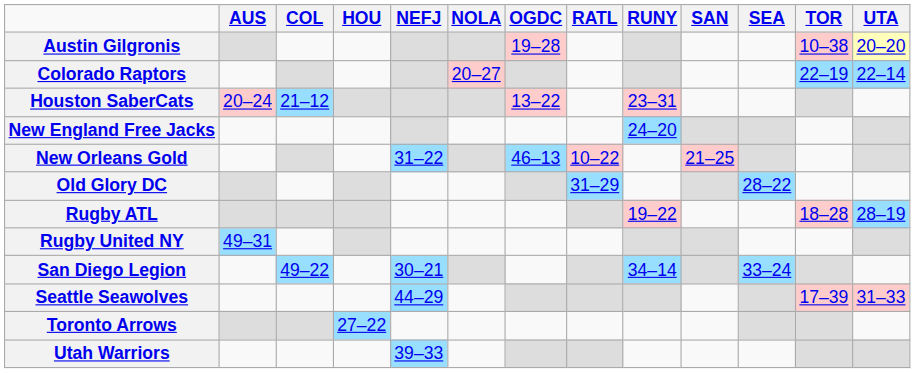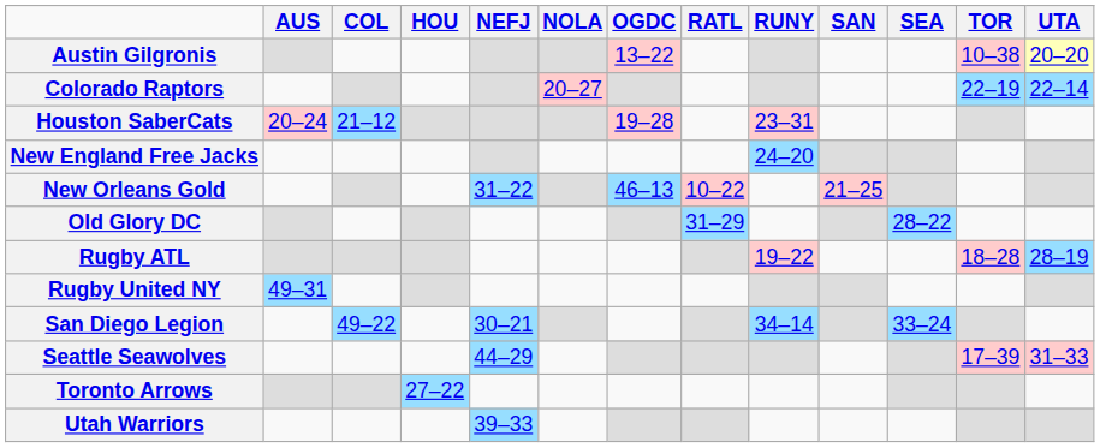 <table class="wikitable" style="font-size: 100%; text-align: center;">
 <tr>
 <td></td>
 <th><a href='#'>AUS</a></th>
 <th><a href='#'>COL</a></th>
 <th><a href='#'>HOU</a></th>
 <th><a href='#'>NEFJ</a></th>
 <th><a href='#'>NOLA</a></th>
 <th><a href='#'>OGDC</a></th>
 <th><a href='#'>RATL</a></th>
 <th><a href='#'>RUNY</a></th>
 <th><a href='#'>SAN</a></th>
 <th><a href='#'>SEA</a></th>
 <th><a href='#'>TOR</a></th>
 <th><a href='#'>UTA</a></th>
 </tr>
 <tr>
 <th><a href='#'>Austin Gilgronis</a></th>
 <td style="background:#DDDDDD;"></td>
 <td style="background:;"></td>
 <td style="background:;"></td>
 <td style="background:#DDDDDD;"></td>
 <td style="background:#DDDDDD;"></td>
-<td style="background:#ffcccc;"><a href='#'>19–28</a></td>
+<td style="background:#ffcccc;"><a href='#'>13–22</a></td>
 <td style="background:;"></td>
 <td style="background:#DDDDDD;"></td>
 <td style="background:;"></td>
 <td style="background:;"></td>
 <td style="background:#ffcccc;"><a href='#'>10–38</a></td>
 <td style="background:#ffffbb;"><a href='#'>20–20</a></td>
 </tr>
 <tr>
 <th><a href='#'>Colorado Raptors</a></th>
 <td style="background:;"></td>
 <td style="background:#DDDDDD;"></td>
 <td style="background:;"></td>
 <td style="background:#DDDDDD;"></td>
 <td style="background:#ffcccc;"><a href='#'>20–27</a></td>
 <td style="background:#DDDDDD;"></td>
 <td style="background:;"></td>
 <td style="background:#DDDDDD;"></td>
 <td style="background:;"></td>
 <td style="background:;"></td>
 <td style="background:#97deff;"><a href='#'>22–19</a></td>
 <td style="background:#97deff;"><a href='#'>22–14</a></td>
 </tr>
 <tr>
 <th><a href='#'>Houston SaberCats</a></th>
 <td style="background:#ffcccc;"><a href='#'>20–24</a></td>
 <td style="background:#97deff;"><a href='#'>21–12</a></td>
 <td style="background:#DDDDDD;"></td>
 <td style="background:#DDDDDD;"></td>
 <td style="background:#DDDDDD;"></td>
-<td style="background:#ffcccc;"><a href='#'>13–22</a></td>
+<td style="background:#ffcccc;"><a href='#'>19–28</a></td>
 <td style="background:;"></td>
 <td style="background:#ffcccc;"><a href='#'>23–31</a></td>
 <td style="background:;"></td>
 <td style="background:;"></td>
 <td style="background:#DDDDDD;"></td>
 <td style="background:;"></td>
 </tr>
 <tr>
 <th><a href='#'>New England Free Jacks</a></th>
 <td style="background:;"></td>
 <td style="background:;"></td>
 <td style="background:;"></td>
 <td style="background:#DDDDDD;"></td>
 <td style="background:;"></td>
 <td style="background:;"></td>
 <td style="background:;"></td>
 <td style="background:#97deff;"><a href='#'>24–20</a></td>
 <td style="background:#DDDDDD;"></td>
 <td style="background:#DDDDDD;"></td>
 <td style="background:;"></td>
 <td style="background:#DDDDDD;"></td>
 </tr>
 <tr>
 <th><a href='#'>New Orleans Gold</a></th>
 <td style="background:;"></td>
 <td style="background:#DDDDDD;"></td>
 <td style="background:;"></td>
 <td style="background:#97deff;"><a href='#'>31–22</a></td>
 <td style="background:#DDDDDD;"></td>
 <td style="background:#97deff;"><a href='#'>46–13</a></td>
 <td style="background:#ffcccc;"><a href='#'>10–22</a></td>
 <td style="background:;"></td>
 <td style="background:#ffcccc;"><a href='#'>21–25</a></td>
 <td style="background:#DDDDDD;"></td>
 <td style="background:;"></td>
 <td style="background:#DDDDDD;"></td>
 </tr>
 <tr>
 <th><a href='#'>Old Glory DC</a></th>
 <td style="background:#DDDDDD;"></td>
 <td style="background:;"></td>
 <td style="background:#DDDDDD;"></td>
 <td style="background:;"></td>
 <td style="background:;"></td>
 <td style="background:#DDDDDD;"></td>
 <td style="background:#97deff;"><a href='#'>31–29</a></td>
 <td style="background:;"></td>
 <td style="background:#DDDDDD;"></td>
 <td style="background:#97deff;"><a href='#'>28–22</a></td>
 <td style="background:;"></td>
 <td style="background:;"></td>
 </tr>
 <tr>
 <th><a href='#'>Rugby ATL</a></th>
 <td style="background:#DDDDDD;"></td>
 <td style="background:#DDDDDD;"></td>
 <td style="background:#DDDDDD;"></td>
 <td style="background:;"></td>
 <td style="background:;"></td>
 <td style="background:;"></td>
 <td style="background:#DDDDDD;"></td>
 <td style="background:#ffcccc;"><a href='#'>19–22</a></td>
 <td style="background:;"></td>
 <td style="background:;"></td>
 <td style="background:#ffcccc;"><a href='#'>18–28</a></td>
 <td style="background:#97deff;"><a href='#'>28–19</a></td>
 </tr>
 <tr>
 <th><a href='#'>Rugby United NY</a></th>
 <td style="background:#97deff;"><a href='#'>49–31</a></td>
 <td style="background:;"></td>
 <td style="background:#DDDDDD;"></td>
 <td style="background:;"></td>
 <td style="background:;"></td>
 <td style="background:;"></td>
 <td style="background:;"></td>
 <td style="background:#DDDDDD;"></td>
 <td style="background:#DDDDDD;"></td>
 <td style="background:;"></td>
 <td style="background:;"></td>
 <td style="background:#DDDDDD;"></td>
 </tr>
 <tr>
 <th><a href='#'>San Diego Legion</a></th>
 <td style="background:;"></td>
 <td style="background:#97deff;"><a href='#'>49–22</a></td>
 <td style="background:;"></td>
 <td style="background:#97deff;"><a href='#'>30–21</a></td>
 <td style="background:#DDDDDD;"></td>
 <td style="background:;"></td>
 <td style="background:#DDDDDD;"></td>
 <td style="background:#97deff;"><a href='#'>34–14</a></td>
 <td style="background:#DDDDDD;"></td>
 <td style="background:#97deff;"><a href='#'>33–24</a></td>
 <td style="background:#DDDDDD;"></td>
 <td style="background:;"></td>
 </tr>
 <tr>
 <th><a href='#'>Seattle Seawolves</a></th>
 <td style="background:;"></td>
 <td style="background:;"></td>
 <td style="background:;"></td>
 <td style="background:#97deff;"><a href='#'>44–29</a></td>
 <td style="background:;"></td>
 <td style="background:#DDDDDD;"></td>
 <td style="background:#DDDDDD;"></td>
 <td style="background:#DDDDDD;"></td>
 <td style="background:;"></td>
 <td style="background:#DDDDDD;"></td>
 <td style="background:#ffcccc;"><a href='#'>17–39</a></td>
 <td style="background:#ffcccc;"><a href='#'>31–33</a></td>
 </tr>
 <tr>
 <th><a href='#'>Toronto Arrows</a></th>
 <td style="background:#DDDDDD;"></td>
 <td style="background:#DDDDDD;"></td>
 <td style="background:#97deff;"><a href='#'>27–22</a></td>
 <td style="background:;"></td>
 <td style="background:;"></td>
 <td style="background:;"></td>
 <td style="background:;"></td>
 <td style="background:;"></td>
 <td style="background:;"></td>
 <td style="background:#DDDDDD;"></td>
 <td style="background:#DDDDDD;"></td>
 <td style="background:;"></td>
 </tr>
 <tr>
 <th><a href='#'>Utah Warriors</a></th>
 <td style="background:;"></td>
 <td style="background:;"></td>
 <td style="background:;"></td>
 <td style="background:#97deff;"><a href='#'>39–33</a></td>
 <td style="background:;"></td>
 <td style="background:#DDDDDD;"></td>
 <td style="background:#DDDDDD;"></td>
 <td style="background:;"></td>
 <td style="background:;"></td>
 <td style="background:;"></td>
 <td style="background:#DDDDDD;"></td>
 <td style="background:#DDDDDD;"></td>
 </tr>
 </table>
